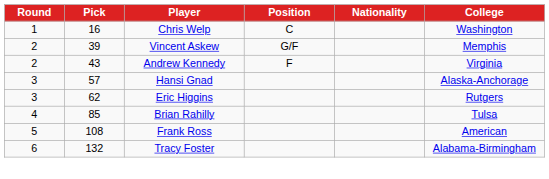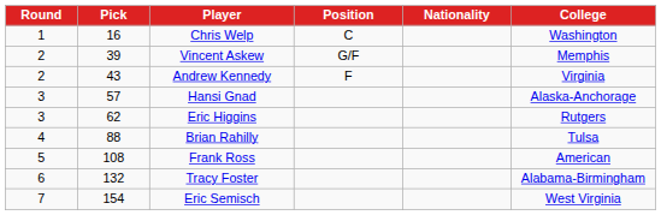 <table class="wikitable sortable sortable">
 <tr>
 <th style="background:#d22; color:#FFFFFF" width="10%">Round</th>
 <th style="background:#d22; color:#FFFFFF" width="10%">Pick</th>
 <th style="background:#d22; color:#FFFFFF" width="20%">Player</th>
 <th style="background:#d22; color:#FFFFFF" width="15%">Position</th>
 <th style="background:#d22; color:#FFFFFF" width="15%">Nationality</th>
 <th style="background:#d22; color:#FFFFFF" width="20%">College</th>
 </tr>
 <tr style="text-align: center">
 <td>1</td>
 <td>16</td>
 <td><a href='#'>Chris Welp</a></td>
 <td>C</td>
 <td></td>
 <td><a href='#'>Washington</a></td>
 </tr>
 <tr style="text-align: center">
 <td>2</td>
 <td>39</td>
 <td><a href='#'>Vincent Askew</a></td>
 <td>G/F</td>
 <td></td>
 <td><a href='#'>Memphis</a></td>
 </tr>
 <tr style="text-align: center">
 <td>2</td>
 <td>43</td>
 <td><a href='#'>Andrew Kennedy</a></td>
 <td>F</td>
 <td> <br> </td>
 <td><a href='#'>Virginia</a></td>
 </tr>
 <tr style="text-align: center">
 <td>3</td>
 <td>57</td>
 <td><a href='#'>Hansi Gnad</a></td>
 <td></td>
 <td></td>
 <td><a href='#'>Alaska-Anchorage</a></td>
 </tr>
 <tr style="text-align: center">
 <td>3</td>
 <td>62</td>
 <td><a href='#'>Eric Higgins</a></td>
 <td></td>
 <td></td>
 <td><a href='#'>Rutgers</a></td>
 </tr>
 <tr style="text-align: center">
 <td>4</td>
-<td>85</td>
+<td>88</td>
 <td><a href='#'>Brian Rahilly</a></td>
 <td></td>
 <td></td>
 <td><a href='#'>Tulsa</a></td>
 </tr>
 <tr style="text-align: center">
 <td>5</td>
 <td>108</td>
 <td><a href='#'>Frank Ross</a></td>
 <td></td>
 <td></td>
 <td><a href='#'>American</a></td>
 </tr>
 <tr style="text-align: center">
 <td>6</td>
 <td>132</td>
 <td><a href='#'>Tracy Foster</a></td>
 <td></td>
 <td></td>
 <td><a href='#'>Alabama-Birmingham</a></td>
 </tr>
+<tr style="text-align: center">
+<td>7</td>
+<td>154</td>
+<td><a href='#'>Eric Semisch</a></td>
+<td></td>
+<td></td>
+<td><a href='#'>West Virginia</a></td>
+</tr>
 </table>
